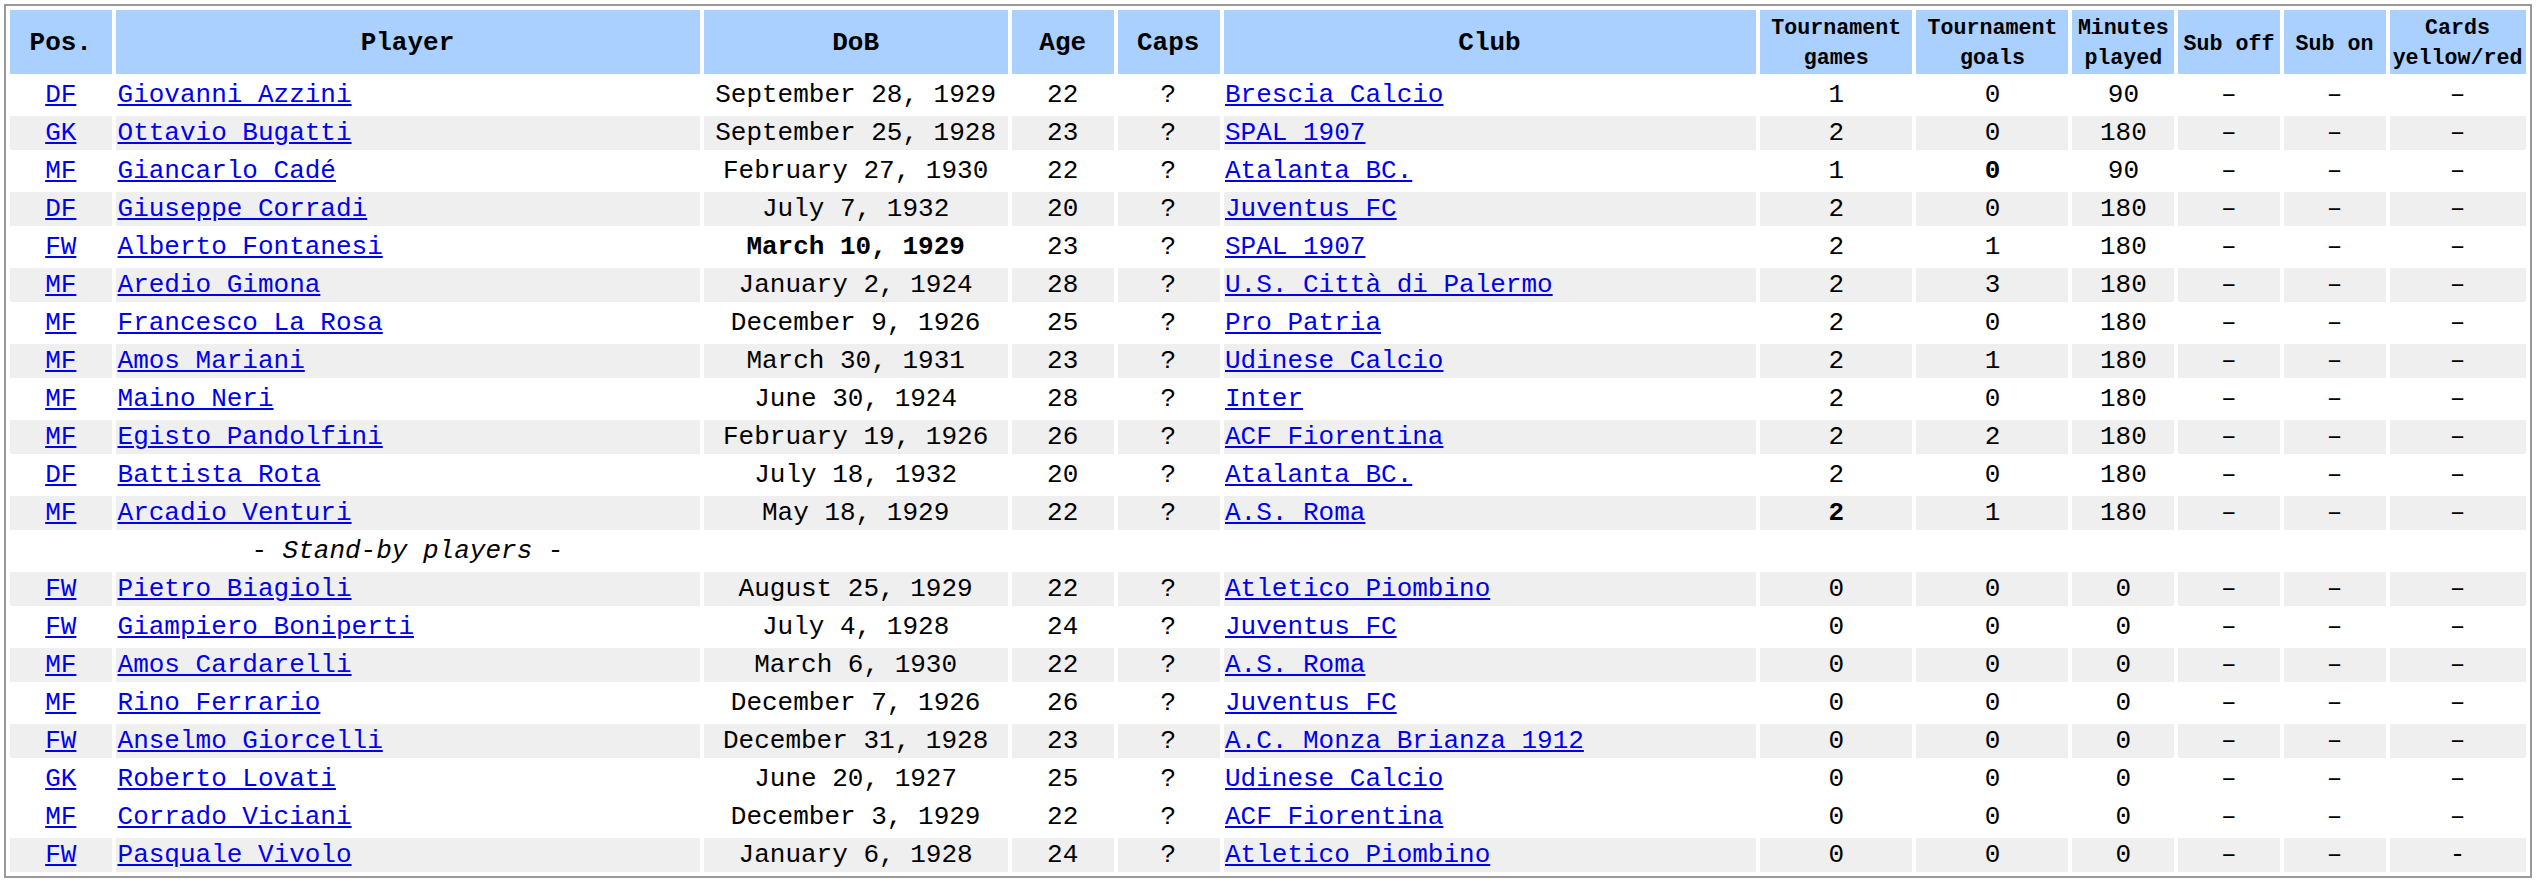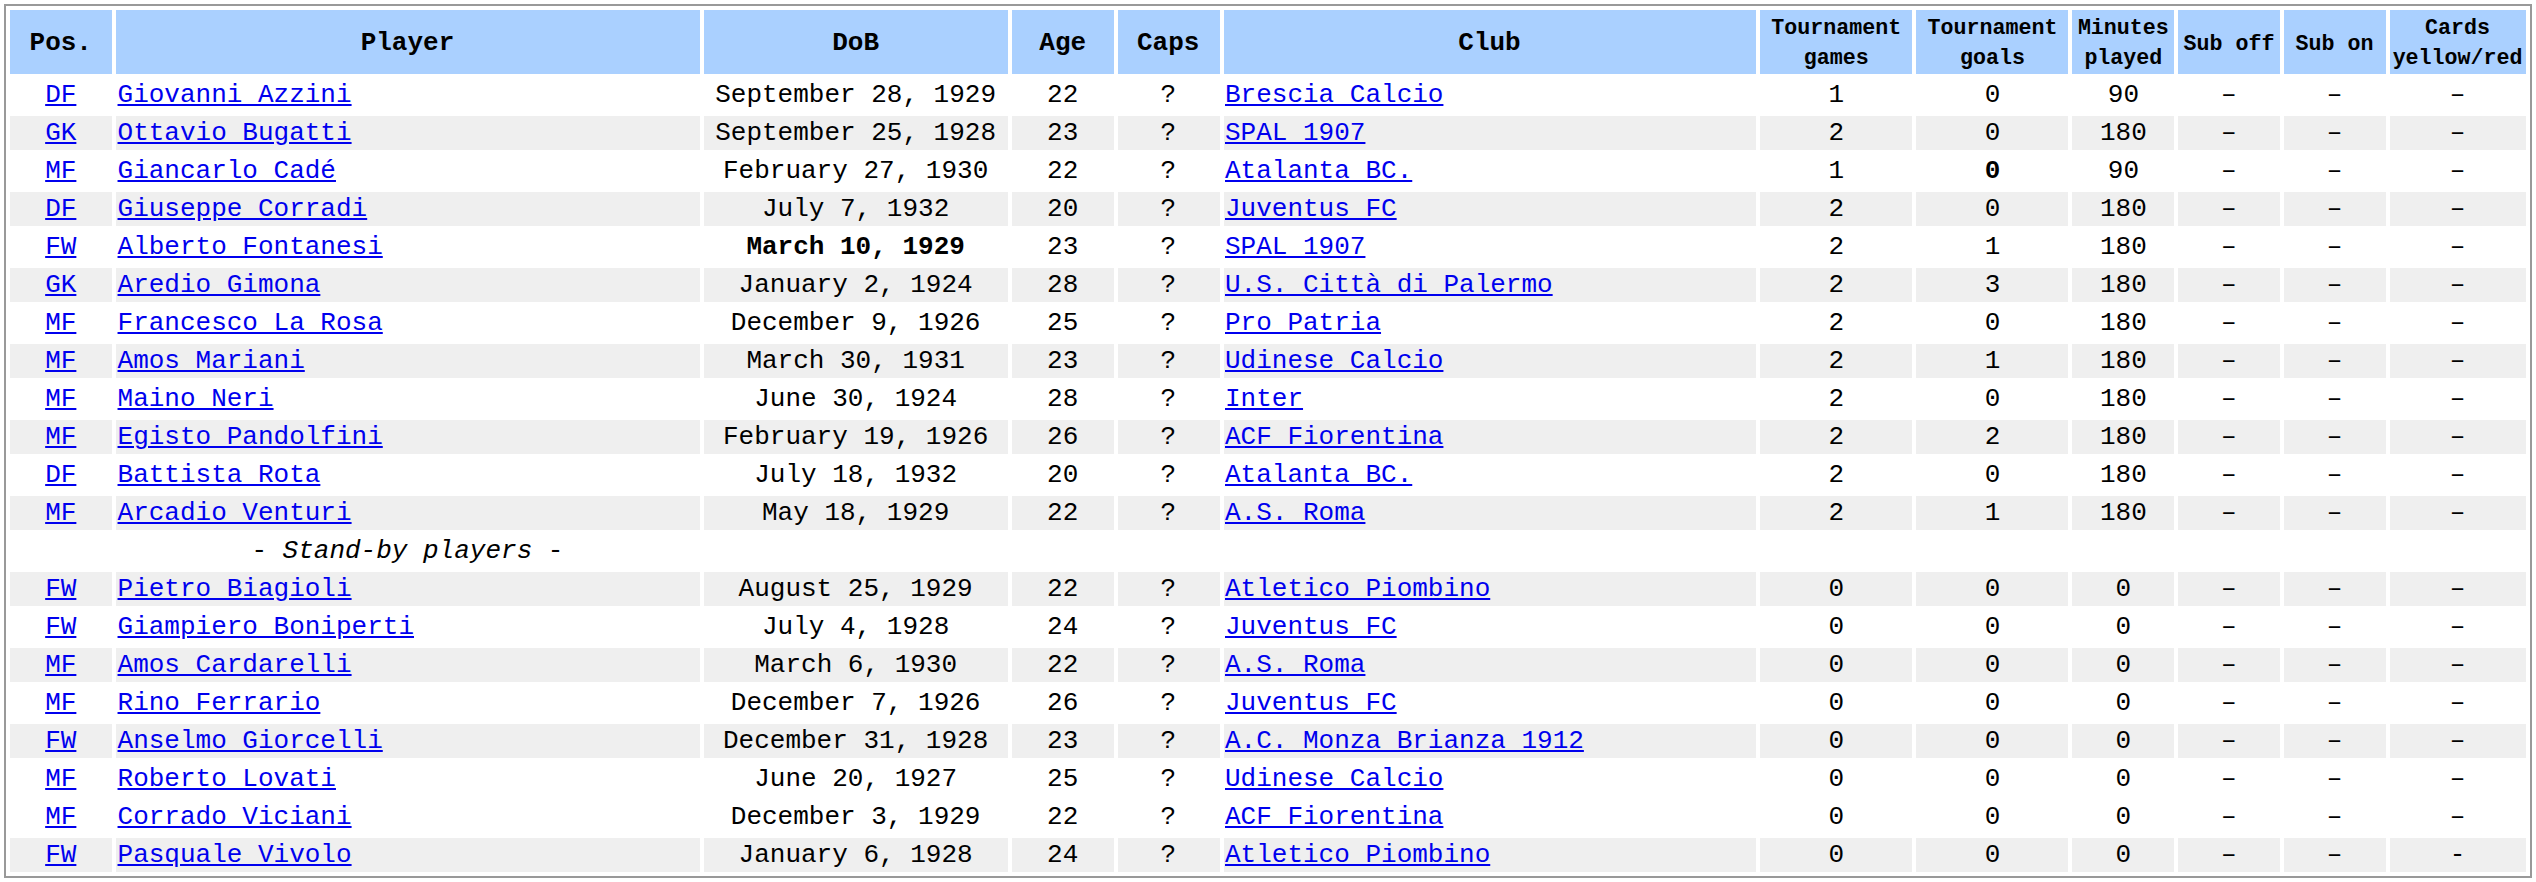 <table border="0" width="100%" style="border: 1px solid #999; background-color:#FFFFFF; text-align:center">
 <tr align="center" bgcolor="#AAD0FF">
 <th width=4%>Pos.</th>
 <th width=23%>Player</th>
 <th width=12%>DoB</th>
 <th width=4%>Age</th>
 <th width=4%>Caps</th>
 <th width=21%>Club</th>
 <th width=6%><small>Tournament<br>games</small></th>
 <th width=6%><small>Tournament<br>goals</small></th>
 <th width=4%><small>Minutes<br>played</small></th>
 <th width=4%><small>Sub off</small></th>
 <th width=4%><small>Sub on</small></th>
 <th width=4%><small>Cards<br>yellow/red</small></th>
 </tr>
 <tr>
 <td><a href='#'>DF</a></td>
 <td align="left"><a href='#'>Giovanni Azzini</a></td>
 <td>September 28, 1929</td>
 <td>22</td>
 <td>?</td>
 <td align="left"> <a href='#'>Brescia Calcio</a></td>
 <td>1</td>
 <td>0</td>
 <td>90</td>
 <td>–</td>
 <td>–</td>
 <td>–</td>
 </tr>
 <tr bgcolor="#EFEFEF">
 <td><a href='#'>GK</a></td>
 <td align="left"><a href='#'>Ottavio Bugatti</a></td>
 <td>September 25, 1928</td>
 <td>23</td>
 <td>?</td>
 <td align="left"> <a href='#'>SPAL 1907</a></td>
 <td>2</td>
 <td>0</td>
 <td>180</td>
 <td>–</td>
 <td>–</td>
 <td>–</td>
 </tr>
 <tr>
 <td><a href='#'>MF</a></td>
 <td align="left"><a href='#'>Giancarlo Cadé</a></td>
 <td>February 27, 1930</td>
 <td>22</td>
 <td>?</td>
 <td align="left"> <a href='#'>Atalanta BC.</a></td>
 <td>1</td>
 <td><strong>0</strong></td>
 <td>90</td>
 <td>–</td>
 <td>–</td>
 <td>–</td>
 </tr>
 <tr bgcolor="#EFEFEF">
 <td><a href='#'>DF</a></td>
 <td align="left"><a href='#'>Giuseppe Corradi</a></td>
 <td>July 7, 1932</td>
 <td>20</td>
 <td>?</td>
 <td align="left"> <a href='#'>Juventus FC</a></td>
 <td>2</td>
 <td>0</td>
 <td>180</td>
 <td>–</td>
 <td>–</td>
 <td>–</td>
 </tr>
 <tr>
 <td><a href='#'>FW</a></td>
 <td align="left"><a href='#'>Alberto Fontanesi</a></td>
 <td><strong>March 10, 1929</strong></td>
 <td>23</td>
 <td>?</td>
 <td align="left"> <a href='#'>SPAL 1907</a></td>
 <td>2</td>
 <td>1</td>
 <td>180</td>
 <td>–</td>
 <td>–</td>
 <td>–</td>
 </tr>
 <tr bgcolor="#EFEFEF">
-<td><a href='#'>MF</a></td>
+<td><a href='#'>GK</a></td>
 <td align="left"><a href='#'>Aredio Gimona</a></td>
 <td>January 2, 1924</td>
 <td>28</td>
 <td>?</td>
 <td align="left"> <a href='#'>U.S. Città di Palermo</a></td>
 <td>2</td>
 <td>3</td>
 <td>180</td>
 <td>–</td>
 <td>–</td>
 <td>–</td>
 </tr>
 <tr>
 <td><a href='#'>MF</a></td>
 <td align="left"><a href='#'>Francesco La Rosa</a></td>
 <td>December 9, 1926</td>
 <td>25</td>
 <td>?</td>
 <td align="left"> <a href='#'>Pro Patria</a></td>
 <td>2</td>
 <td>0</td>
 <td>180</td>
 <td>–</td>
 <td>–</td>
 <td>–</td>
 </tr>
 <tr bgcolor="#EFEFEF">
 <td><a href='#'>MF</a></td>
 <td align="left"><a href='#'>Amos Mariani</a></td>
 <td>March 30, 1931</td>
 <td>23</td>
 <td>?</td>
 <td align="left"> <a href='#'>Udinese Calcio</a></td>
 <td>2</td>
 <td>1</td>
 <td>180</td>
 <td>–</td>
 <td>–</td>
 <td>–</td>
 </tr>
 <tr>
 <td><a href='#'>MF</a></td>
 <td align="left"><a href='#'>Maino Neri</a></td>
 <td>June 30, 1924</td>
 <td>28</td>
 <td>?</td>
 <td align="left"> <a href='#'>Inter</a></td>
 <td>2</td>
 <td>0</td>
 <td>180</td>
 <td>–</td>
 <td>–</td>
 <td>–</td>
 </tr>
 <tr bgcolor="#EFEFEF">
 <td><a href='#'>MF</a></td>
 <td align="left"><a href='#'>Egisto Pandolfini</a></td>
 <td>February 19, 1926</td>
 <td>26</td>
 <td>?</td>
 <td align="left"> <a href='#'>ACF Fiorentina</a></td>
 <td>2</td>
 <td>2</td>
 <td>180</td>
 <td>–</td>
 <td>–</td>
 <td>–</td>
 </tr>
 <tr>
 <td><a href='#'>DF</a></td>
 <td align="left"><a href='#'>Battista Rota</a></td>
 <td>July 18, 1932</td>
 <td>20</td>
 <td>?</td>
 <td align="left"> <a href='#'>Atalanta BC.</a></td>
 <td>2</td>
 <td>0</td>
 <td>180</td>
 <td>–</td>
 <td>–</td>
 <td>–</td>
 </tr>
 <tr bgcolor="#EFEFEF">
 <td><a href='#'>MF</a></td>
 <td align="left"><a href='#'>Arcadio Venturi</a></td>
 <td>May 18, 1929</td>
 <td>22</td>
 <td>?</td>
 <td align="left"> <a href='#'>A.S. Roma</a></td>
-<td><strong>2</strong></td>
+<td>2</td>
 <td>1</td>
 <td>180</td>
 <td>–</td>
 <td>–</td>
 <td>–</td>
 </tr>
 <tr>
 <td></td>
 <td>- <em>Stand-by players</em> -</td>
 <td></td>
 <td></td>
 <td></td>
 <td></td>
 <td></td>
 <td></td>
 <td></td>
 <td></td>
 <td></td>
 <td></td>
 </tr>
 <tr bgcolor="#EFEFEF">
 <td><a href='#'>FW</a></td>
 <td align="left"><a href='#'>Pietro Biagioli</a></td>
 <td>August 25, 1929</td>
 <td>22</td>
 <td>?</td>
 <td align="left"> <a href='#'>Atletico Piombino</a></td>
 <td>0</td>
 <td>0</td>
 <td>0</td>
 <td>–</td>
 <td>–</td>
 <td>–</td>
 </tr>
 <tr>
 <td><a href='#'>FW</a></td>
 <td align="left"><a href='#'>Giampiero Boniperti</a></td>
 <td>July 4, 1928</td>
 <td>24</td>
 <td>?</td>
 <td align="left"> <a href='#'>Juventus FC</a></td>
 <td>0</td>
 <td>0</td>
 <td>0</td>
 <td>–</td>
 <td>–</td>
 <td>–</td>
 </tr>
 <tr bgcolor="#EFEFEF">
 <td><a href='#'>MF</a></td>
 <td align="left"><a href='#'>Amos Cardarelli</a></td>
 <td>March 6, 1930</td>
 <td>22</td>
 <td>?</td>
 <td align="left"> <a href='#'>A.S. Roma</a></td>
 <td>0</td>
 <td>0</td>
 <td>0</td>
 <td>–</td>
 <td>–</td>
 <td>–</td>
 </tr>
 <tr>
 <td><a href='#'>MF</a></td>
 <td align="left"><a href='#'>Rino Ferrario</a></td>
 <td>December 7, 1926</td>
 <td>26</td>
 <td>?</td>
 <td align="left"> <a href='#'>Juventus FC</a></td>
 <td>0</td>
 <td>0</td>
 <td>0</td>
 <td>–</td>
 <td>–</td>
 <td>–</td>
 </tr>
 <tr bgcolor="#EFEFEF">
 <td><a href='#'>FW</a></td>
 <td align="left"><a href='#'>Anselmo Giorcelli</a></td>
 <td>December 31, 1928</td>
 <td>23</td>
 <td>?</td>
 <td align="left"> <a href='#'>A.C. Monza Brianza 1912</a></td>
 <td>0</td>
 <td>0</td>
 <td>0</td>
 <td>–</td>
 <td>–</td>
 <td>–</td>
 </tr>
 <tr>
-<td><a href='#'>GK</a></td>
+<td><a href='#'>MF</a></td>
 <td align="left"><a href='#'>Roberto Lovati</a></td>
 <td>June 20, 1927</td>
 <td>25</td>
 <td>?</td>
 <td align="left"> <a href='#'>Udinese Calcio</a></td>
 <td>0</td>
 <td>0</td>
 <td>0</td>
 <td>–</td>
 <td>–</td>
 <td>–</td>
 </tr>
 <tr>
 <td><a href='#'>MF</a></td>
 <td align="left"><a href='#'>Corrado Viciani</a></td>
 <td>December 3, 1929</td>
 <td>22</td>
 <td>?</td>
 <td align="left"> <a href='#'>ACF Fiorentina</a></td>
 <td>0</td>
 <td>0</td>
 <td>0</td>
 <td>–</td>
 <td>–</td>
 <td>–</td>
 </tr>
 <tr bgcolor="#EFEFEF">
 <td><a href='#'>FW</a></td>
 <td align="left"><a href='#'>Pasquale Vivolo</a></td>
 <td>January 6, 1928</td>
 <td>24</td>
 <td>?</td>
 <td align="left"> <a href='#'>Atletico Piombino</a></td>
 <td>0</td>
 <td>0</td>
 <td>0</td>
 <td>–</td>
 <td>–</td>
 <td –>-</td>
 </tr>
 </table>
